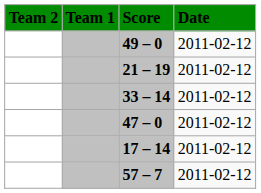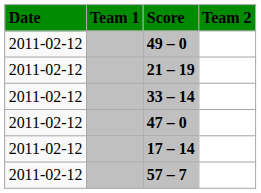 <table class="wikitable" style="margin:0.5em auto; font-size:95%">
 <tr bgcolor="#008B00">
-<td><strong>Team 2</strong></td>
+<td><strong>Date</strong></td>
 <td><strong>Team 1</strong></td>
 <td><strong>Score</strong></td>
-<td><strong>Date</strong></td>
+<td><strong>Team 2</strong></td>
 </tr>
 <tr>
-<td bgcolor="white"></td>
+<td>2011-02-12</td>
 <td bgcolor="silver"></td>
 <td bgcolor="silver"><strong>49 – 0</strong></td>
-<td>2011-02-12</td>
+<td bgcolor="white"></td>
 </tr>
 <tr>
-<td bgcolor="white"></td>
+<td>2011-02-12</td>
 <td bgcolor="silver"></td>
 <td bgcolor="silver"><strong>21 – 19</strong></td>
-<td>2011-02-12</td>
+<td bgcolor="white"></td>
 </tr>
 <tr>
-<td bgcolor="white"></td>
+<td>2011-02-12</td>
 <td bgcolor="silver"></td>
 <td bgcolor="silver"><strong>33 – 14</strong></td>
-<td>2011-02-12</td>
+<td bgcolor="white"></td>
 </tr>
 <tr>
-<td bgcolor="white"></td>
+<td>2011-02-12</td>
 <td bgcolor="silver"></td>
 <td bgcolor="silver"><strong>47 – 0</strong></td>
-<td>2011-02-12</td>
+<td bgcolor="white"></td>
 </tr>
 <tr>
-<td bgcolor="white"></td>
+<td>2011-02-12</td>
 <td bgcolor="silver"></td>
 <td bgcolor="silver"><strong>17 – 14</strong></td>
-<td>2011-02-12</td>
+<td bgcolor="white"></td>
 </tr>
 <tr>
-<td bgcolor="white"></td>
+<td>2011-02-12</td>
 <td bgcolor="silver"></td>
 <td bgcolor="silver"><strong>57 – 7</strong></td>
-<td>2011-02-12</td>
+<td bgcolor="white"></td>
 </tr>
 </table>
